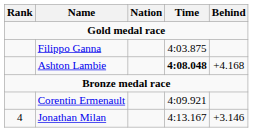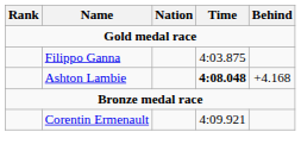 <table class="wikitable" style="text-align:center">
 <tr>
 <th>Rank</th>
 <th>Name</th>
 <th>Nation</th>
 <th>Time</th>
 <th>Behind</th>
 </tr>
 <tr>
 <td colspan=5><strong>Gold medal race</strong></td>
 </tr>
 <tr>
 <td></td>
 <td align=left><a href='#'>Filippo Ganna</a></td>
 <td align=left></td>
 <td>4:03.875</td>
 <td></td>
 </tr>
 <tr>
 <td></td>
 <td align=left><a href='#'>Ashton Lambie</a></td>
 <td align=left></td>
 <td><strong>4:08.048</strong></td>
 <td>+4.168</td>
 </tr>
 <tr>
 <td colspan=5><strong>Bronze medal race</strong></td>
 </tr>
 <tr>
 <td></td>
 <td align=left><a href='#'>Corentin Ermenault</a></td>
 <td align=left></td>
 <td>4:09.921</td>
 <td></td>
 </tr>
-<tr>
-<td>4</td>
-<td align=left><a href='#'>Jonathan Milan</a></td>
-<td align=left></td>
-<td>4:13.167</td>
-<td>+3.146</td>
-</tr>
 </table>
